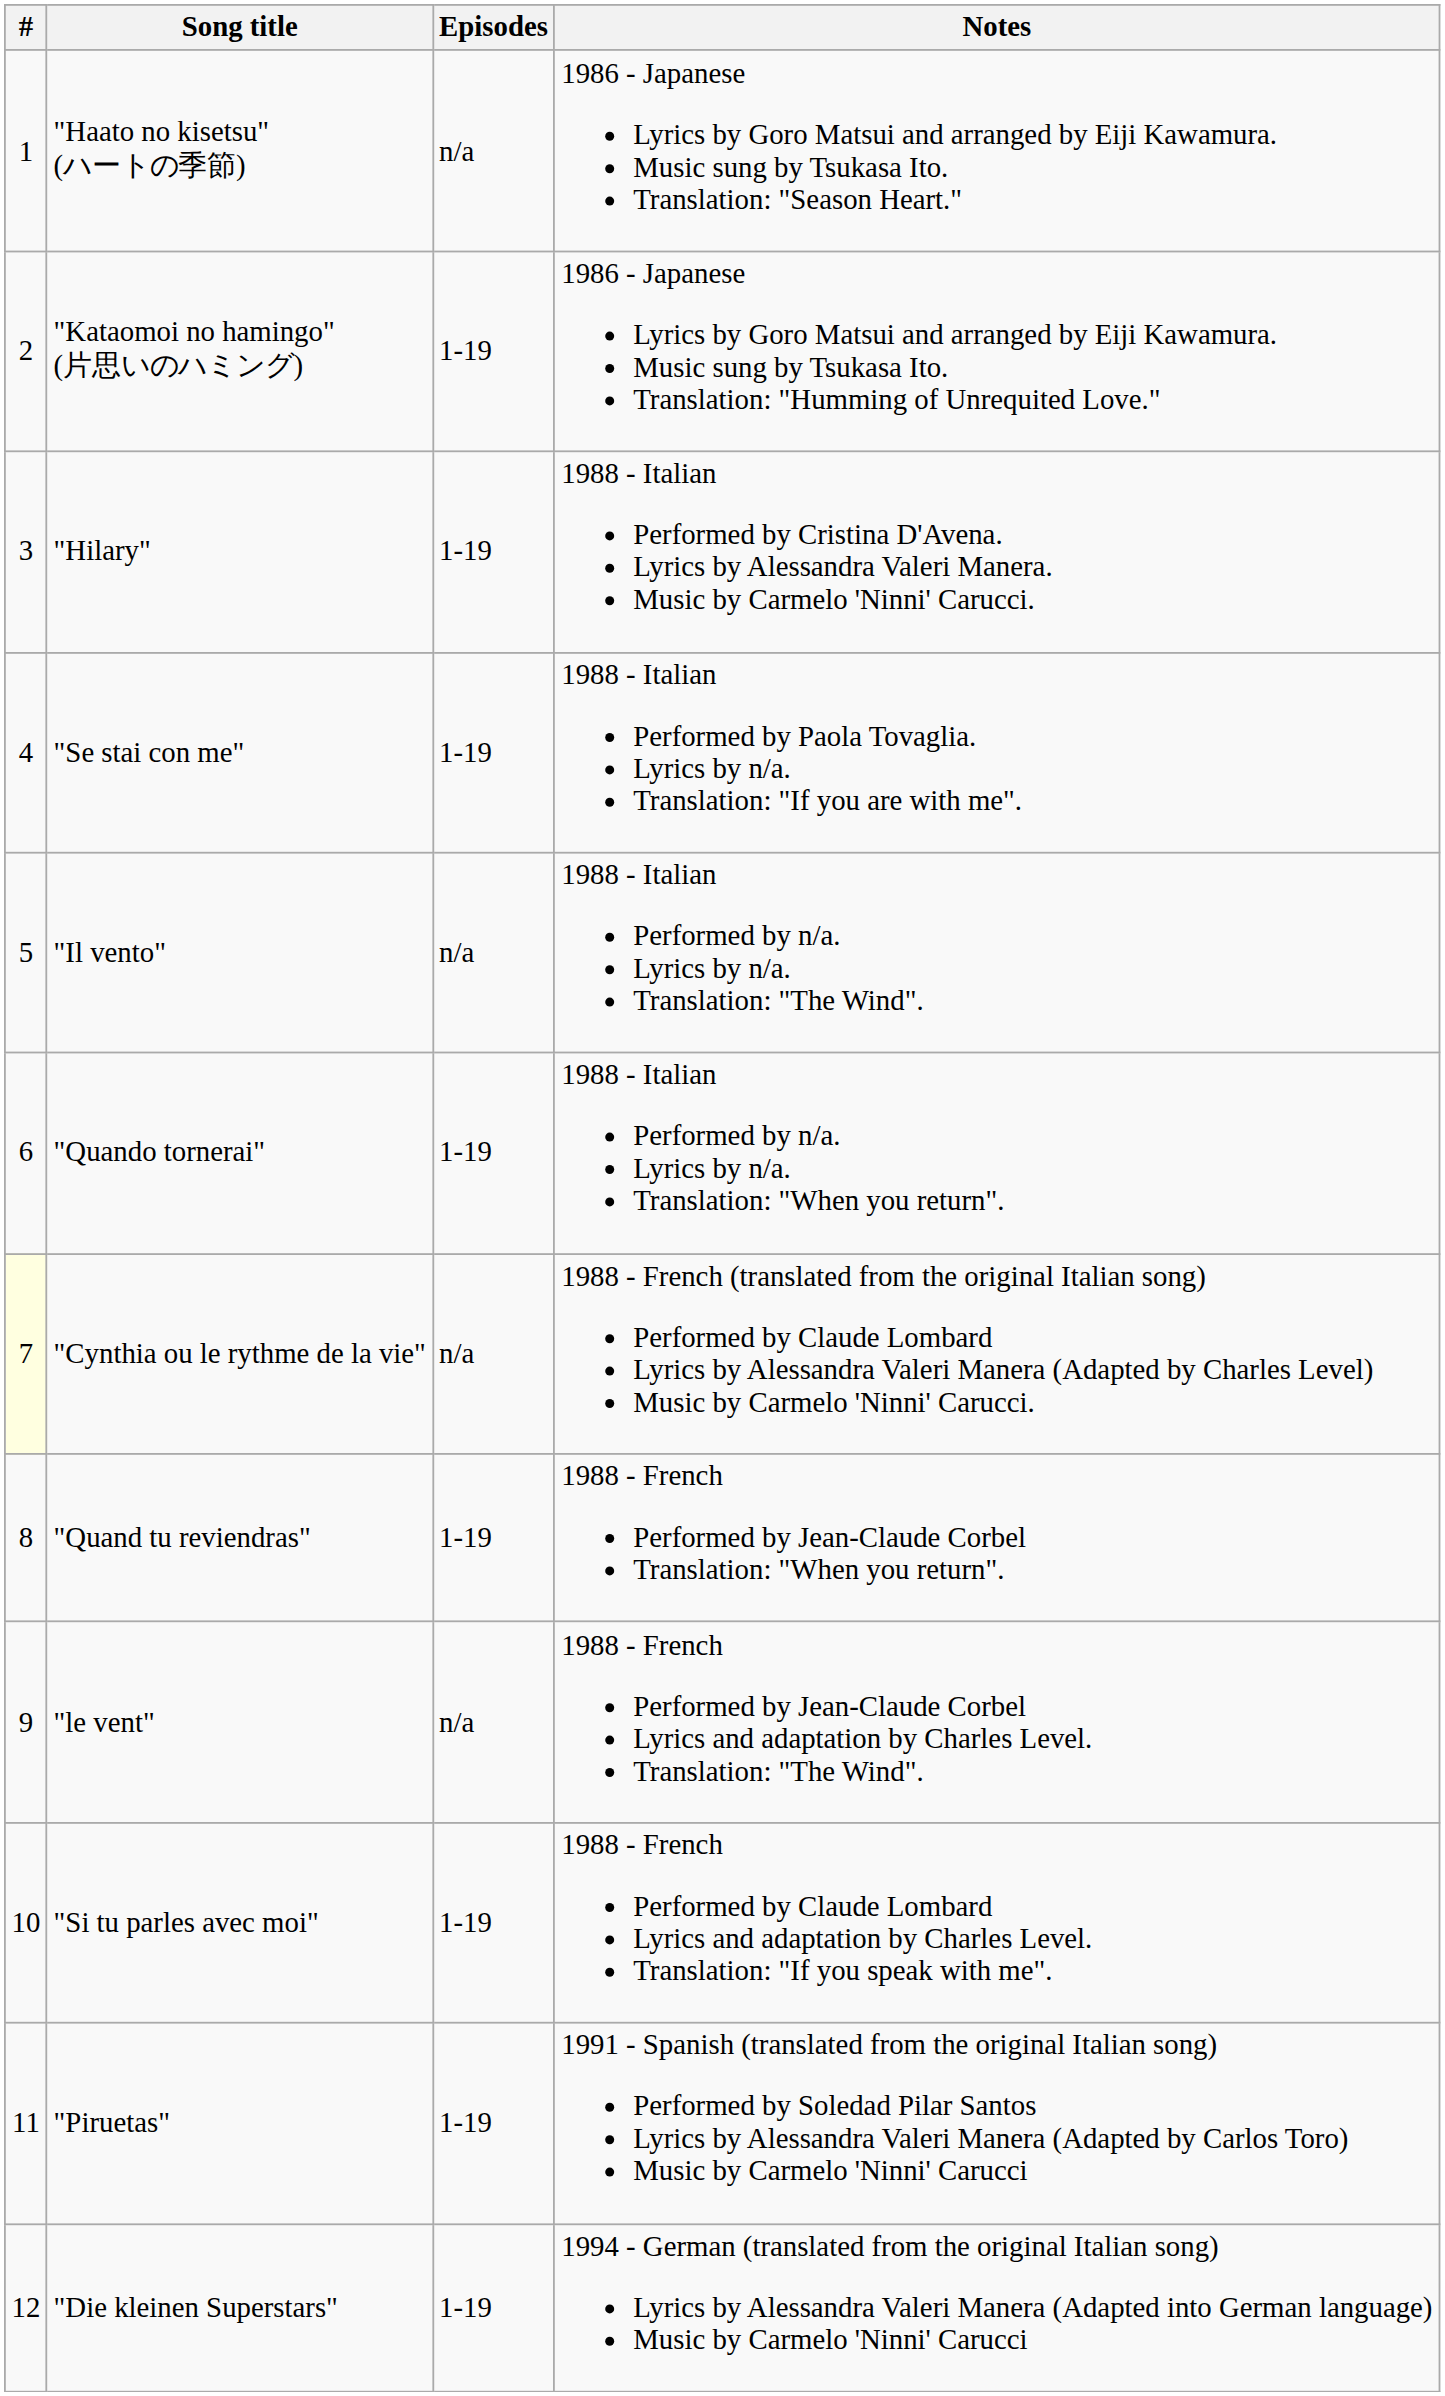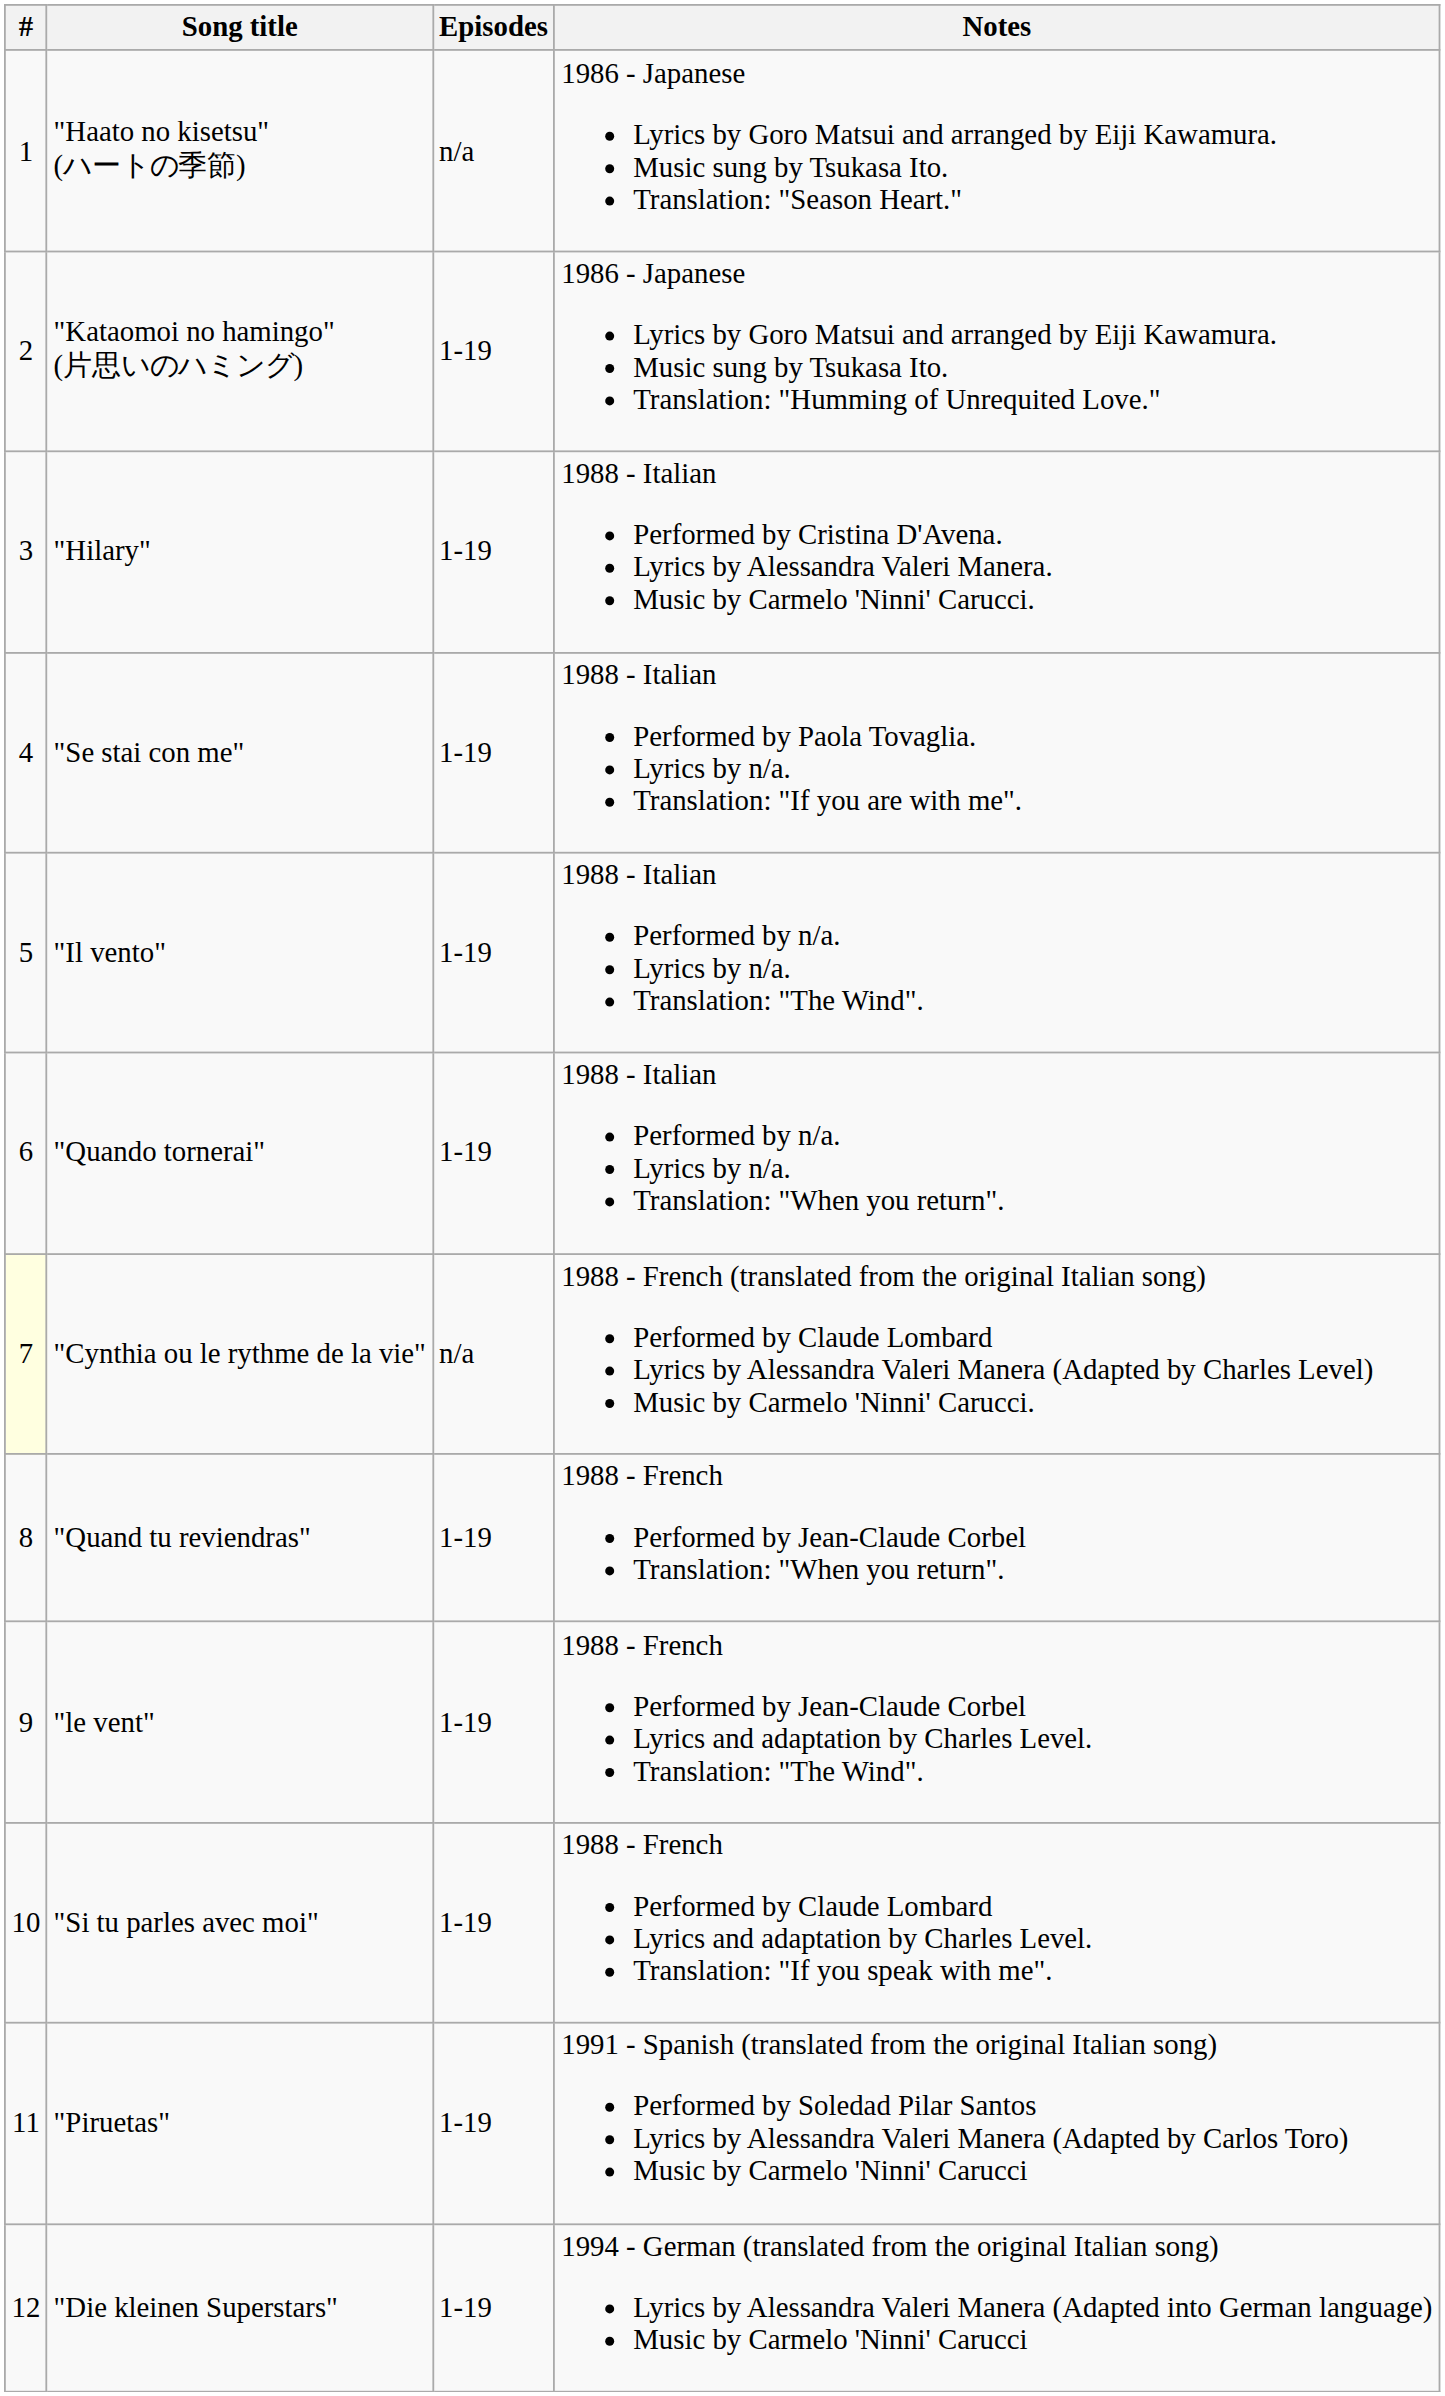 <table class="wikitable">
 <tr>
 <th>#</th>
 <th>Song title</th>
 <th>Episodes</th>
 <th>Notes</th>
 </tr>
 <tr>
 <td align=center>1</td>
 <td>"Haato no kisetsu" <br>(ハートの季節)</td>
 <td>n/a</td>
 <td>1986 - Japanese<br><ul><li>Lyrics by Goro Matsui and arranged by Eiji Kawamura.</li><li>Music sung by Tsukasa Ito.</li><li>Translation: "Season Heart."</li></ul></td>
 </tr>
 <tr>
 <td align=center>2</td>
 <td>"Kataomoi no hamingo"<br>(片思いのハミング)</td>
 <td>1-19</td>
 <td>1986 - Japanese<br><ul><li>Lyrics by Goro Matsui and arranged by Eiji Kawamura.</li><li>Music sung by Tsukasa Ito.</li><li>Translation: "Humming of Unrequited Love."</li></ul></td>
 </tr>
 <tr>
 <td align=center>3</td>
 <td>"Hilary"</td>
 <td>1-19</td>
 <td>1988 - Italian<br><ul><li>Performed by Cristina D'Avena.</li><li>Lyrics by Alessandra Valeri Manera.</li><li>Music by Carmelo 'Ninni' Carucci.</li></ul></td>
 </tr>
 <tr>
 <td align=center>4</td>
 <td>"Se stai con me"</td>
 <td>1-19</td>
 <td>1988 - Italian<br><ul><li>Performed by Paola Tovaglia.</li><li>Lyrics by n/a.</li><li>Translation: "If you are with me".</li></ul></td>
 </tr>
 <tr>
 <td align=center>5</td>
 <td>"Il vento"</td>
-<td>n/a</td>
+<td>1-19</td>
 <td>1988 - Italian<br><ul><li>Performed by n/a.</li><li>Lyrics by n/a.</li><li>Translation: "The Wind".</li></ul></td>
 </tr>
 <tr>
 <td align=center>6</td>
 <td>"Quando tornerai"</td>
 <td>1-19</td>
 <td>1988 - Italian <br><ul><li>Performed by n/a.</li><li>Lyrics by n/a.</li><li>Translation: "When you return".</li></ul></td>
 </tr>
 <tr>
 <td align=center style="background: lightyellow;">7</td>
 <td>"Cynthia ou le rythme de la vie"</td>
 <td>n/a</td>
 <td>1988 - French (translated from the original Italian song)<br><ul><li>Performed by Claude Lombard</li><li>Lyrics by Alessandra Valeri Manera (Adapted by Charles Level)</li><li>Music by Carmelo 'Ninni' Carucci.</li></ul></td>
 </tr>
 <tr>
 <td align=center>8</td>
 <td>"Quand tu reviendras"</td>
 <td>1-19</td>
 <td>1988 - French<br><ul><li>Performed by Jean-Claude Corbel</li><li>Translation: "When you return".</li></ul></td>
 </tr>
 <tr>
 <td align=center>9</td>
 <td>"le vent"</td>
-<td>n/a</td>
+<td>1-19</td>
 <td>1988 - French<br><ul><li>Performed by Jean-Claude Corbel</li><li>Lyrics and adaptation by Charles Level.</li><li>Translation: "The Wind".</li></ul></td>
 </tr>
 <tr>
 <td align=center>10</td>
 <td>"Si tu parles avec moi"</td>
 <td>1-19</td>
 <td>1988 - French<br><ul><li>Performed by Claude Lombard</li><li>Lyrics and adaptation by Charles Level.</li><li>Translation: "If you speak with me".</li></ul></td>
 </tr>
 <tr>
 <td align=center>11</td>
 <td>"Piruetas"</td>
 <td>1-19</td>
 <td>1991 - Spanish (translated from the original Italian song)<br><ul><li>Performed by Soledad Pilar Santos</li><li>Lyrics by Alessandra Valeri Manera (Adapted by Carlos Toro)</li><li>Music by Carmelo 'Ninni' Carucci</li></ul></td>
 </tr>
 <tr>
 <td align=center>12</td>
 <td>"Die kleinen Superstars"</td>
 <td>1-19</td>
 <td>1994 - German (translated from the original Italian song)<br><ul><li>Lyrics by Alessandra Valeri Manera (Adapted into German language)</li><li>Music by Carmelo 'Ninni' Carucci</li></ul></td>
 </tr>
 </table>
